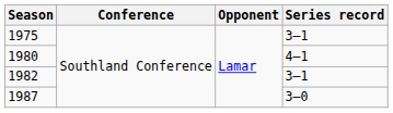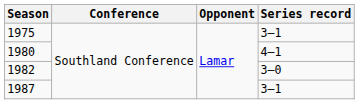 <table class="wikitable">
 <tr>
 <th>Season</th>
 <th>Conference</th>
 <th>Opponent</th>
 <th>Series record</th>
 </tr>
 <tr>
 <td>1975</td>
 <td rowspan="4">Southland Conference</td>
 <td rowspan="4"><a href='#'>Lamar</a></td>
 <td>3–1</td>
 </tr>
 <tr>
 <td>1980</td>
 <td>4–1</td>
 </tr>
 <tr>
 <td>1982</td>
-<td>3–1</td>
+<td>3–0</td>
 </tr>
 <tr>
 <td>1987</td>
-<td>3–0</td>
+<td>3–1</td>
 </tr>
 </table>
